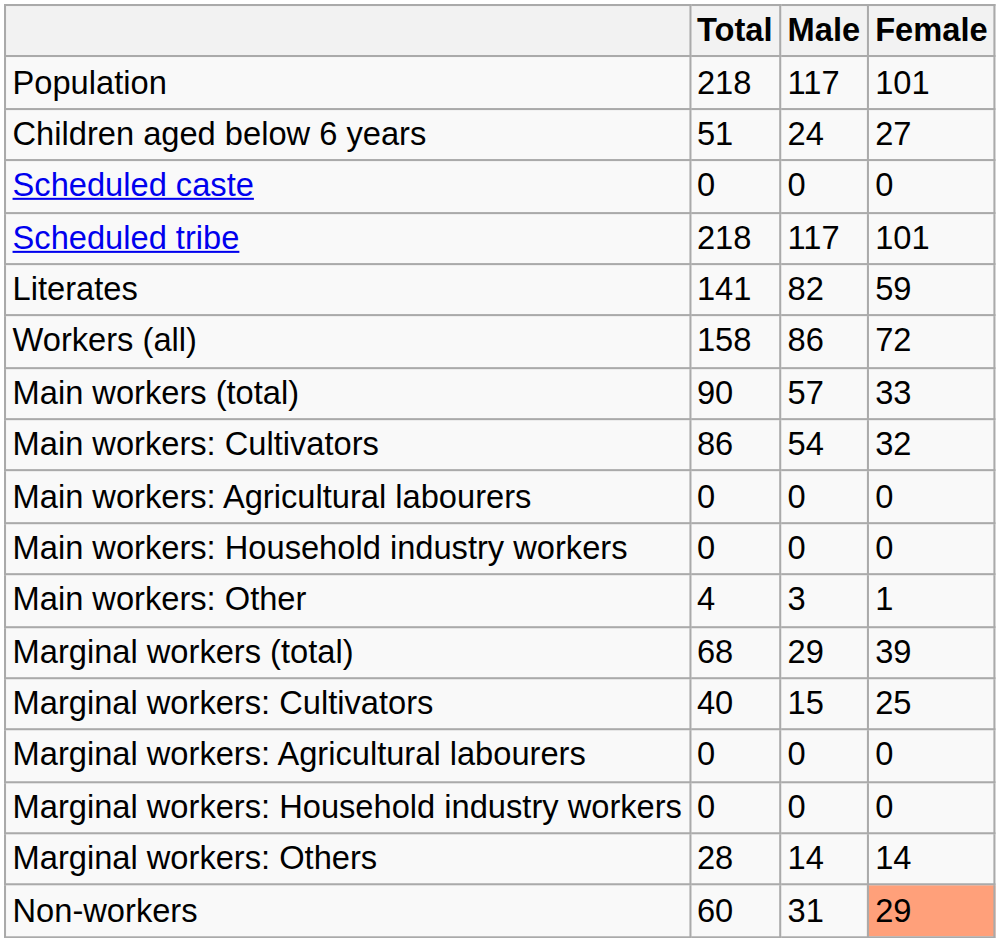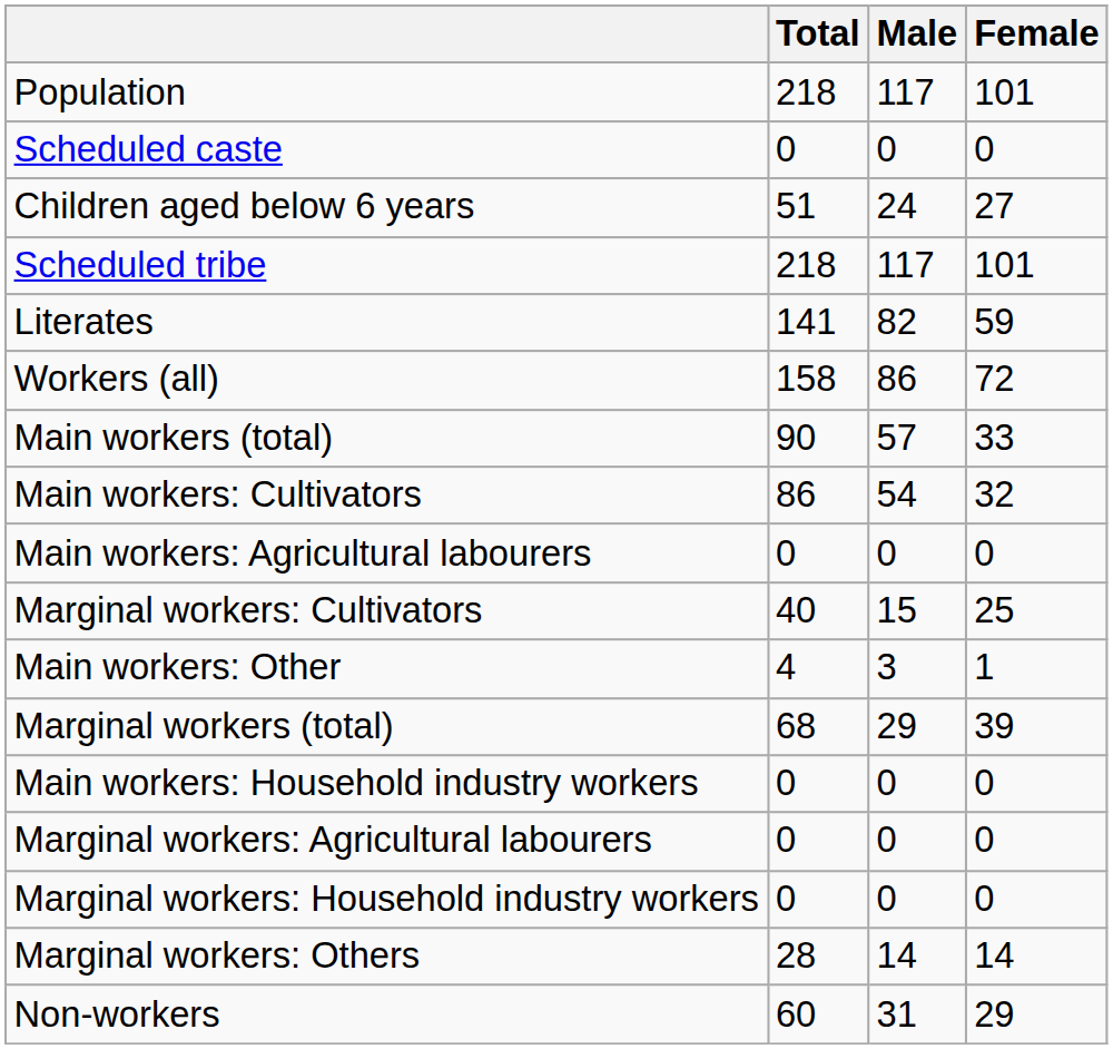 <table class="wikitable sortable">
 <tr>
 <th></th>
 <th>Total</th>
 <th>Male</th>
 <th>Female</th>
 </tr>
 <tr>
 <td>Population</td>
 <td>218</td>
 <td>117</td>
 <td>101</td>
 </tr>
 <tr>
+<td><a href='#'>Scheduled caste</a></td>
+<td>0</td>
+<td>0</td>
+<td>0</td>
+</tr>
+<tr>
 <td>Children aged below 6 years</td>
 <td>51</td>
 <td>24</td>
 <td>27</td>
-</tr>
-<tr>
-<td><a href='#'>Scheduled caste</a></td>
-<td>0</td>
-<td>0</td>
-<td>0</td>
 </tr>
 <tr>
 <td><a href='#'>Scheduled tribe</a></td>
 <td>218</td>
 <td>117</td>
 <td>101</td>
 </tr>
 <tr>
 <td>Literates</td>
 <td>141</td>
 <td>82</td>
 <td>59</td>
 </tr>
 <tr>
 <td>Workers (all)</td>
 <td>158</td>
 <td>86</td>
 <td>72</td>
 </tr>
 <tr>
 <td>Main workers (total)</td>
 <td>90</td>
 <td>57</td>
 <td>33</td>
 </tr>
 <tr>
 <td>Main workers: Cultivators</td>
 <td>86</td>
 <td>54</td>
 <td>32</td>
 </tr>
 <tr>
 <td>Main workers: Agricultural labourers</td>
 <td>0</td>
 <td>0</td>
 <td>0</td>
 </tr>
 <tr>
-<td>Main workers: Household industry workers</td>
-<td>0</td>
-<td>0</td>
-<td>0</td>
+<td>Marginal workers: Cultivators</td>
+<td>40</td>
+<td>15</td>
+<td>25</td>
 </tr>
 <tr>
 <td>Main workers: Other</td>
 <td>4</td>
 <td>3</td>
 <td>1</td>
 </tr>
 <tr>
 <td>Marginal workers (total)</td>
 <td>68</td>
 <td>29</td>
 <td>39</td>
 </tr>
 <tr>
-<td>Marginal workers: Cultivators</td>
-<td>40</td>
-<td>15</td>
-<td>25</td>
+<td>Main workers: Household industry workers</td>
+<td>0</td>
+<td>0</td>
+<td>0</td>
 </tr>
 <tr>
 <td>Marginal workers: Agricultural labourers</td>
 <td>0</td>
 <td>0</td>
 <td>0</td>
 </tr>
 <tr>
 <td>Marginal workers: Household industry workers</td>
 <td>0</td>
 <td>0</td>
 <td>0</td>
 </tr>
 <tr>
 <td>Marginal workers: Others</td>
 <td>28</td>
 <td>14</td>
 <td>14</td>
 </tr>
 <tr>
 <td>Non-workers</td>
 <td>60</td>
 <td>31</td>
-<td style="background: lightsalmon;">29</td>
+<td>29</td>
 </tr>
 </table>
